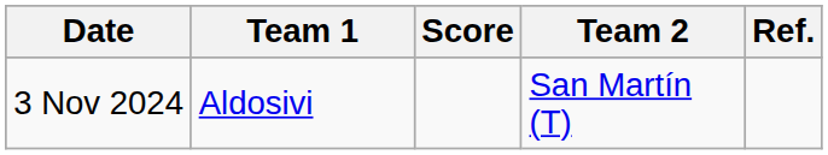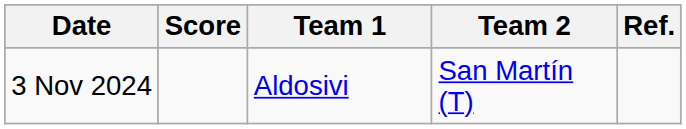 <table class="wikitable" style="text-align:">
 <tr>
 <th>Date</th>
+<th>Score</th>
 <th width=100px>Team 1</th>
-<th>Score</th>
 <th width=100px>Team 2</th>
 <th>Ref.</th>
 </tr>
 <tr>
 <td>3 Nov 2024</td>
+<td></td>
 <td><a href='#'>Aldosivi</a></td>
-<td></td>
 <td><a href='#'>San Martín (T)</a></td>
 <td></td>
 </tr>
 </table>
